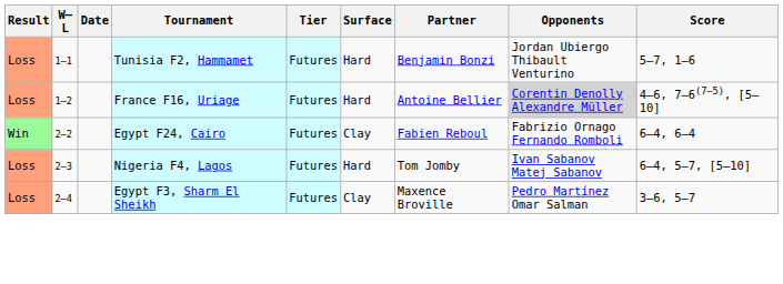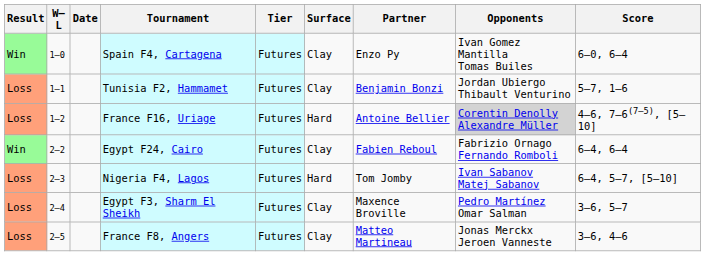 <table class="sortable wikitable">
 <tr>
 <th>Result</th>
 <th class="unsortable">W–L</th>
 <th>Date</th>
 <th>Tournament</th>
 <th>Tier</th>
 <th>Surface</th>
 <th>Partner</th>
 <th>Opponents</th>
 <th class="unsortable">Score</th>
 </tr>
 <tr>
+<td bgcolor=98FB98>Win</td>
+<td><small>1–0</small></td>
+<td></td>
+<td style="background:#cffcff;">Spain F4, <a href='#'>Cartagena</a></td>
+<td style="background:#cffcff;">Futures</td>
+<td>Clay</td>
+<td> Enzo Py</td>
+<td> Ivan Gomez Mantilla <br> Tomas Builes</td>
+<td>6–0, 6–4</td>
+</tr>
+<tr>
 <td bgcolor=FFA07A>Loss</td>
 <td><small>1–1</small></td>
 <td></td>
 <td style="background:#cffcff;">Tunisia F2, <a href='#'>Hammamet</a></td>
 <td style="background:#cffcff;">Futures</td>
-<td>Hard</td>
+<td>Clay</td>
 <td> <a href='#'>Benjamin Bonzi</a></td>
 <td> Jordan Ubiergo <br> Thibault Venturino</td>
 <td>5–7, 1–6</td>
 </tr>
 <tr>
 <td bgcolor=FFA07A>Loss</td>
 <td><small>1–2</small></td>
 <td></td>
 <td style="background:#cffcff;">France F16, <a href='#'>Uriage</a></td>
 <td style="background:#cffcff;">Futures</td>
 <td>Hard</td>
 <td> <a href='#'>Antoine Bellier</a></td>
 <td style="background: lightgrey;"> <a href='#'>Corentin Denolly</a> <br> <a href='#'>Alexandre Müller</a></td>
 <td>4–6, 7–6<sup>(7–5)</sup>, [5–10]</td>
 </tr>
 <tr>
 <td bgcolor=98FB98>Win</td>
 <td><small>2–2</small></td>
 <td></td>
 <td style="background:#cffcff;">Egypt F24, <a href='#'>Cairo</a></td>
 <td style="background:#cffcff;">Futures</td>
 <td>Clay</td>
 <td> <a href='#'>Fabien Reboul</a></td>
 <td> Fabrizio Ornago <br> <a href='#'>Fernando Romboli</a></td>
 <td>6–4, 6–4</td>
 </tr>
 <tr>
 <td bgcolor=FFA07A>Loss</td>
 <td><small>2–3</small></td>
 <td></td>
 <td style="background:#cffcff;">Nigeria F4, <a href='#'>Lagos</a></td>
 <td style="background:#cffcff;">Futures</td>
 <td>Hard</td>
 <td> Tom Jomby</td>
 <td> <a href='#'>Ivan Sabanov</a> <br> <a href='#'>Matej Sabanov</a></td>
 <td>6–4, 5–7, [5–10]</td>
 </tr>
 <tr>
 <td bgcolor=FFA07A>Loss</td>
 <td><small>2–4</small></td>
 <td></td>
 <td style="background:#cffcff;">Egypt F3, <a href='#'>Sharm El Sheikh</a></td>
 <td style="background:#cffcff;">Futures</td>
 <td>Clay</td>
 <td> Maxence Broville</td>
 <td> <a href='#'>Pedro Martínez</a> <br> Omar Salman</td>
 <td>3–6, 5–7</td>
 </tr>
+<tr>
+<td bgcolor=FFA07A>Loss</td>
+<td><small>2–5</small></td>
+<td></td>
+<td style="background:#cffcff;">France F8, <a href='#'>Angers</a></td>
+<td style="background:#cffcff;">Futures</td>
+<td>Clay</td>
+<td> <a href='#'>Matteo Martineau</a></td>
+<td> Jonas Merckx <br> Jeroen Vanneste</td>
+<td>3–6, 4–6</td>
+</tr>
 </table>
